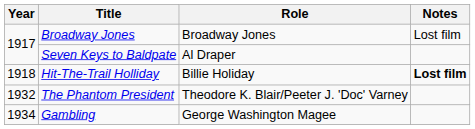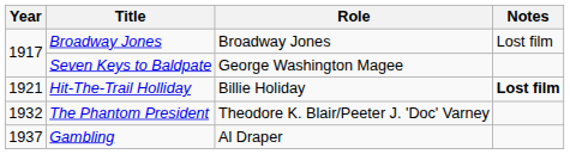 <table class="wikitable">
 <tr>
 <th>Year</th>
 <th>Title</th>
 <th>Role</th>
 <th>Notes</th>
 </tr>
 <tr>
 <td rowspan=2>1917</td>
 <td><em><a href='#'>Broadway Jones</a></em></td>
 <td>Broadway Jones</td>
 <td>Lost film</td>
 </tr>
 <tr>
 <td><em><a href='#'>Seven Keys to Baldpate</a></em></td>
-<td>Al Draper</td>
+<td>George Washington Magee</td>
 <td></td>
 </tr>
 <tr>
-<td>1918</td>
+<td>1921</td>
 <td><em><a href='#'>Hit-The-Trail Holliday</a></em></td>
 <td>Billie Holiday</td>
 <td><strong>Lost film</strong></td>
 </tr>
 <tr>
 <td>1932</td>
 <td><em><a href='#'>The Phantom President</a></em></td>
 <td>Theodore K. Blair/Peeter J. 'Doc' Varney</td>
 <td></td>
 </tr>
 <tr>
-<td>1934</td>
+<td>1937</td>
 <td><em><a href='#'>Gambling</a></em></td>
-<td>George Washington Magee</td>
+<td>Al Draper</td>
 <td></td>
 </tr>
 </table>
